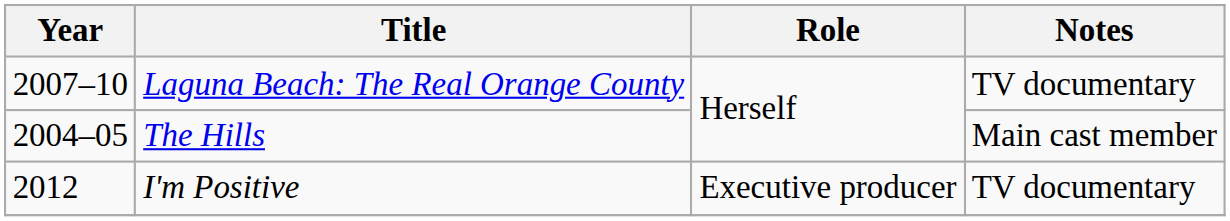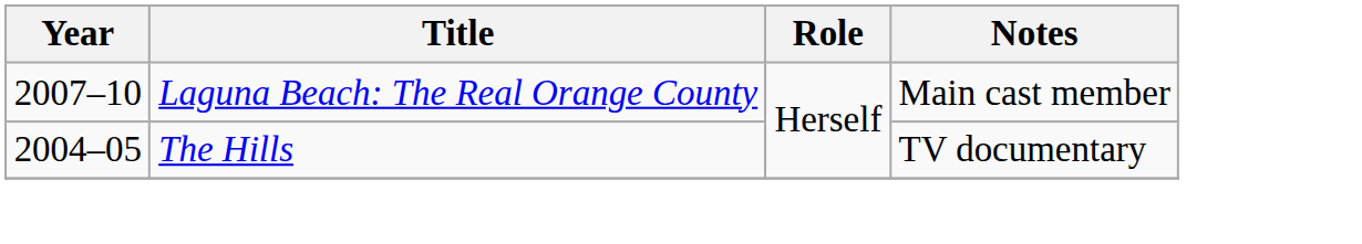 <table class="wikitable sortable">
 <tr>
 <th>Year</th>
 <th>Title</th>
 <th>Role</th>
 <th class="unsortable">Notes</th>
 </tr>
 <tr>
 <td>2007–10</td>
 <td><em><a href='#'>Laguna Beach: The Real Orange County</a></em></td>
 <td rowspan=2>Herself</td>
-<td>TV documentary</td>
+<td>Main cast member</td>
 </tr>
 <tr>
 <td>2004–05</td>
 <td><em><a href='#'>The Hills</a></em></td>
-<td>Main cast member</td>
-</tr>
-<tr>
-<td>2012</td>
-<td><em>I'm Positive</em></td>
-<td>Executive producer</td>
 <td>TV documentary</td>
 </tr>
 <tr>
 </tr>
 </table>
